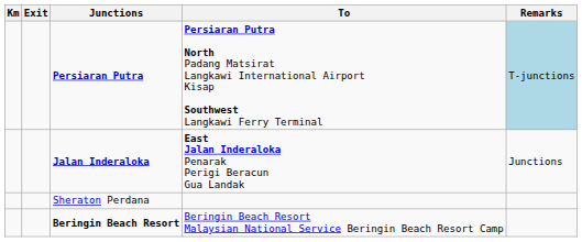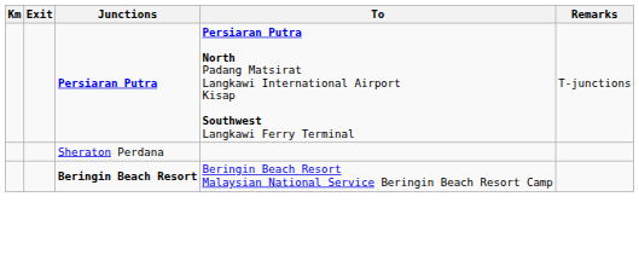 <table class="wikitable">
 <tr>
 <th>Km</th>
 <th>Exit</th>
 <th>Junctions</th>
 <th>To</th>
 <th>Remarks</th>
 </tr>
 <tr>
 <td></td>
 <td></td>
 <td><strong><a href='#'>Persiaran Putra</a></strong></td>
 <td> <strong><a href='#'>Persiaran Putra</a></strong><br><br><strong>North</strong><br>Padang Matsirat<br>Langkawi International Airport <br>Kisap<br><br><strong>Southwest</strong><br>Langkawi Ferry Terminal </td>
-<td style="background: lightblue;">T-junctions</td>
-</tr>
-<tr>
-<td></td>
-<td></td>
-<td><strong><a href='#'>Jalan Inderaloka</a></strong></td>
-<td><strong>East</strong><br> <strong><a href='#'>Jalan Inderaloka</a></strong><br>Penarak<br>Perigi Beracun<br>Gua Landak</td>
-<td>Junctions</td>
+<td>T-junctions</td>
 </tr>
 <tr>
 <td></td>
 <td></td>
 <td><a href='#'>Sheraton</a> Perdana</td>
 <td></td>
 <td></td>
 </tr>
 <tr>
 <td></td>
 <td></td>
 <td><strong>Beringin Beach Resort</strong></td>
 <td><a href='#'>Beringin Beach Resort</a><br><a href='#'>Malaysian National Service</a> Beringin Beach Resort Camp</td>
 <td></td>
 </tr>
 </table>
